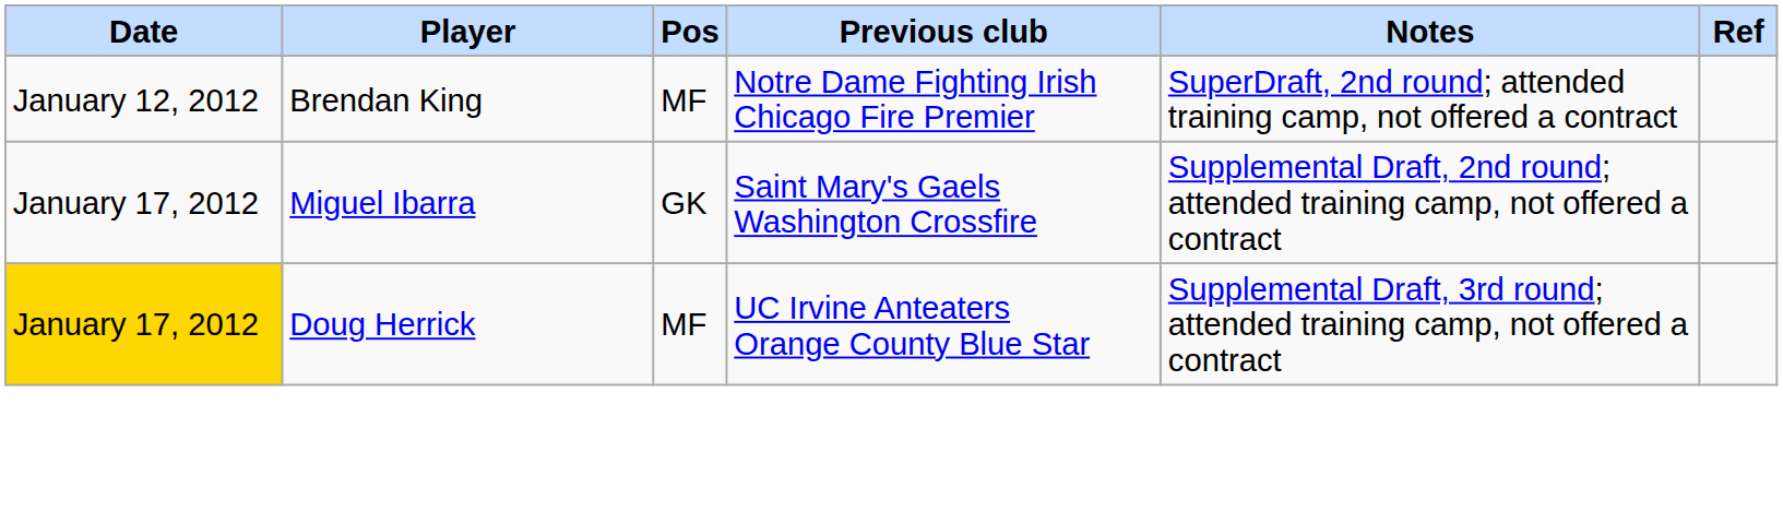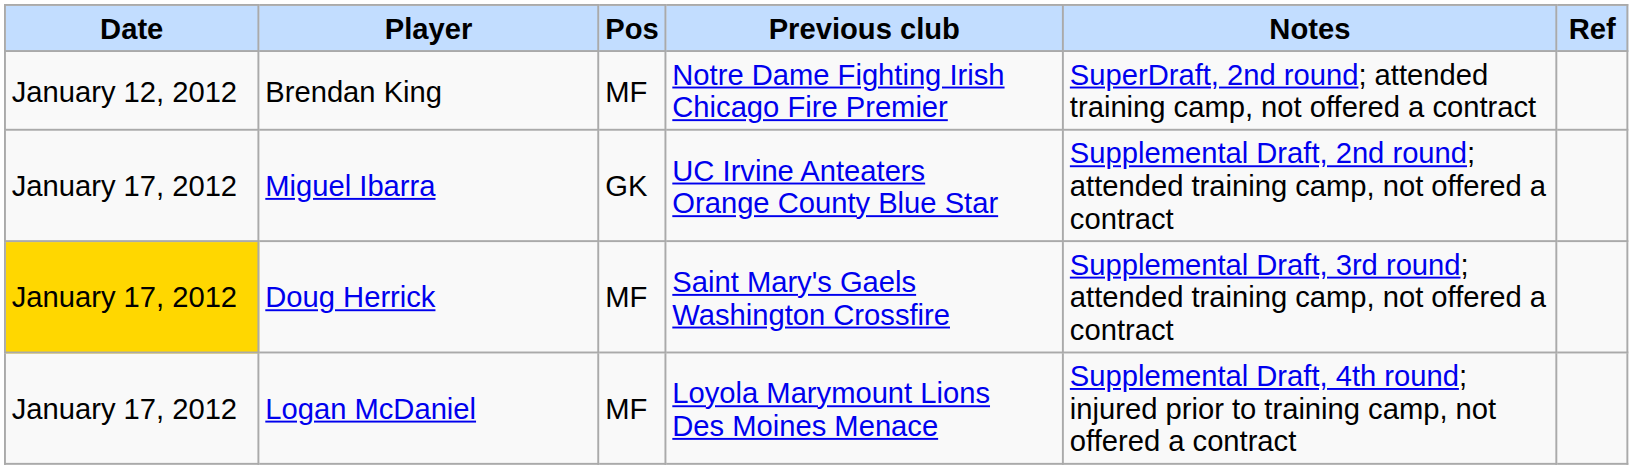 <table class="wikitable" style="text-align:left; font-size:95%;">
 <tr>
 <th style="background:#c2ddff; width:125px;">Date</th>
 <th style="background:#c2ddff; width:170px;">Player</th>
 <th style="background:#c2ddff; width:25px;">Pos</th>
 <th style="background:#c2ddff; width:200px;">Previous club</th>
 <th style="background:#c2ddff; width:250px;">Notes</th>
 <th style="background:#c2ddff; width:30px;">Ref</th>
 </tr>
 <tr>
 <td>January 12, 2012</td>
 <td> Brendan King</td>
 <td>MF</td>
 <td> <a href='#'>Notre Dame Fighting Irish</a><br> <a href='#'>Chicago Fire Premier</a></td>
 <td><a href='#'>SuperDraft, 2nd round</a>; attended training camp, not offered a contract</td>
 <td></td>
 </tr>
 <tr>
 <td>January 17, 2012</td>
 <td> <a href='#'>Miguel Ibarra</a></td>
 <td>GK</td>
-<td> <a href='#'>Saint Mary's Gaels</a><br> <a href='#'>Washington Crossfire</a></td>
+<td> <a href='#'>UC Irvine Anteaters</a><br> <a href='#'>Orange County Blue Star</a></td>
 <td><a href='#'>Supplemental Draft, 2nd round</a>; attended training camp, not offered a contract</td>
 <td></td>
 </tr>
 <tr>
 <td style="background: gold;">January 17, 2012</td>
 <td> <a href='#'>Doug Herrick</a></td>
 <td>MF</td>
-<td> <a href='#'>UC Irvine Anteaters</a><br> <a href='#'>Orange County Blue Star</a></td>
+<td> <a href='#'>Saint Mary's Gaels</a><br> <a href='#'>Washington Crossfire</a></td>
 <td><a href='#'>Supplemental Draft, 3rd round</a>; attended training camp, not offered a contract</td>
 <td></td>
 </tr>
+<tr>
+<td>January 17, 2012</td>
+<td> <a href='#'>Logan McDaniel</a></td>
+<td>MF</td>
+<td> <a href='#'>Loyola Marymount Lions</a><br> <a href='#'>Des Moines Menace</a></td>
+<td><a href='#'>Supplemental Draft, 4th round</a>; injured prior to training camp, not offered a contract</td>
+<td></td>
+</tr>
 </table>
